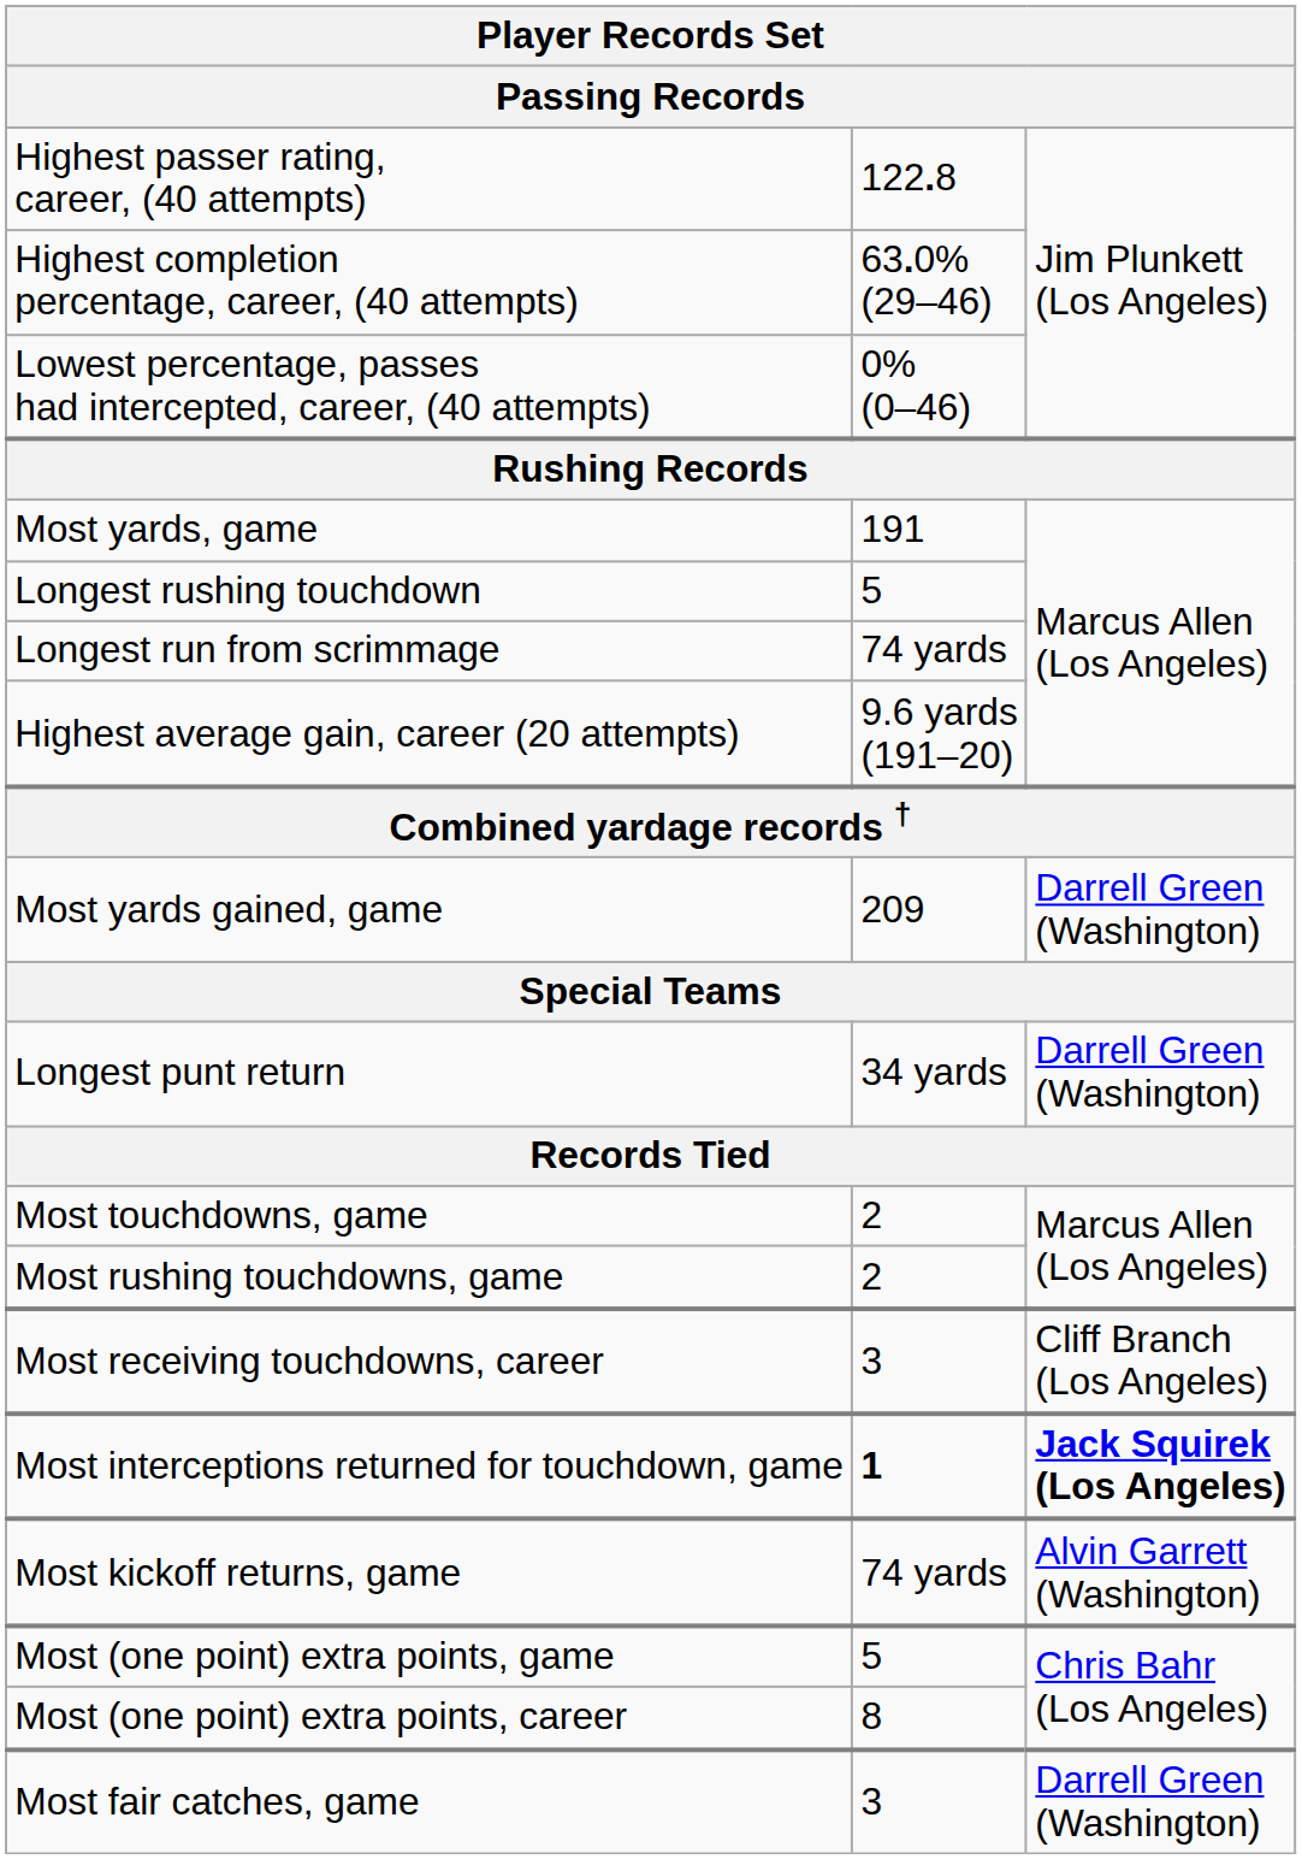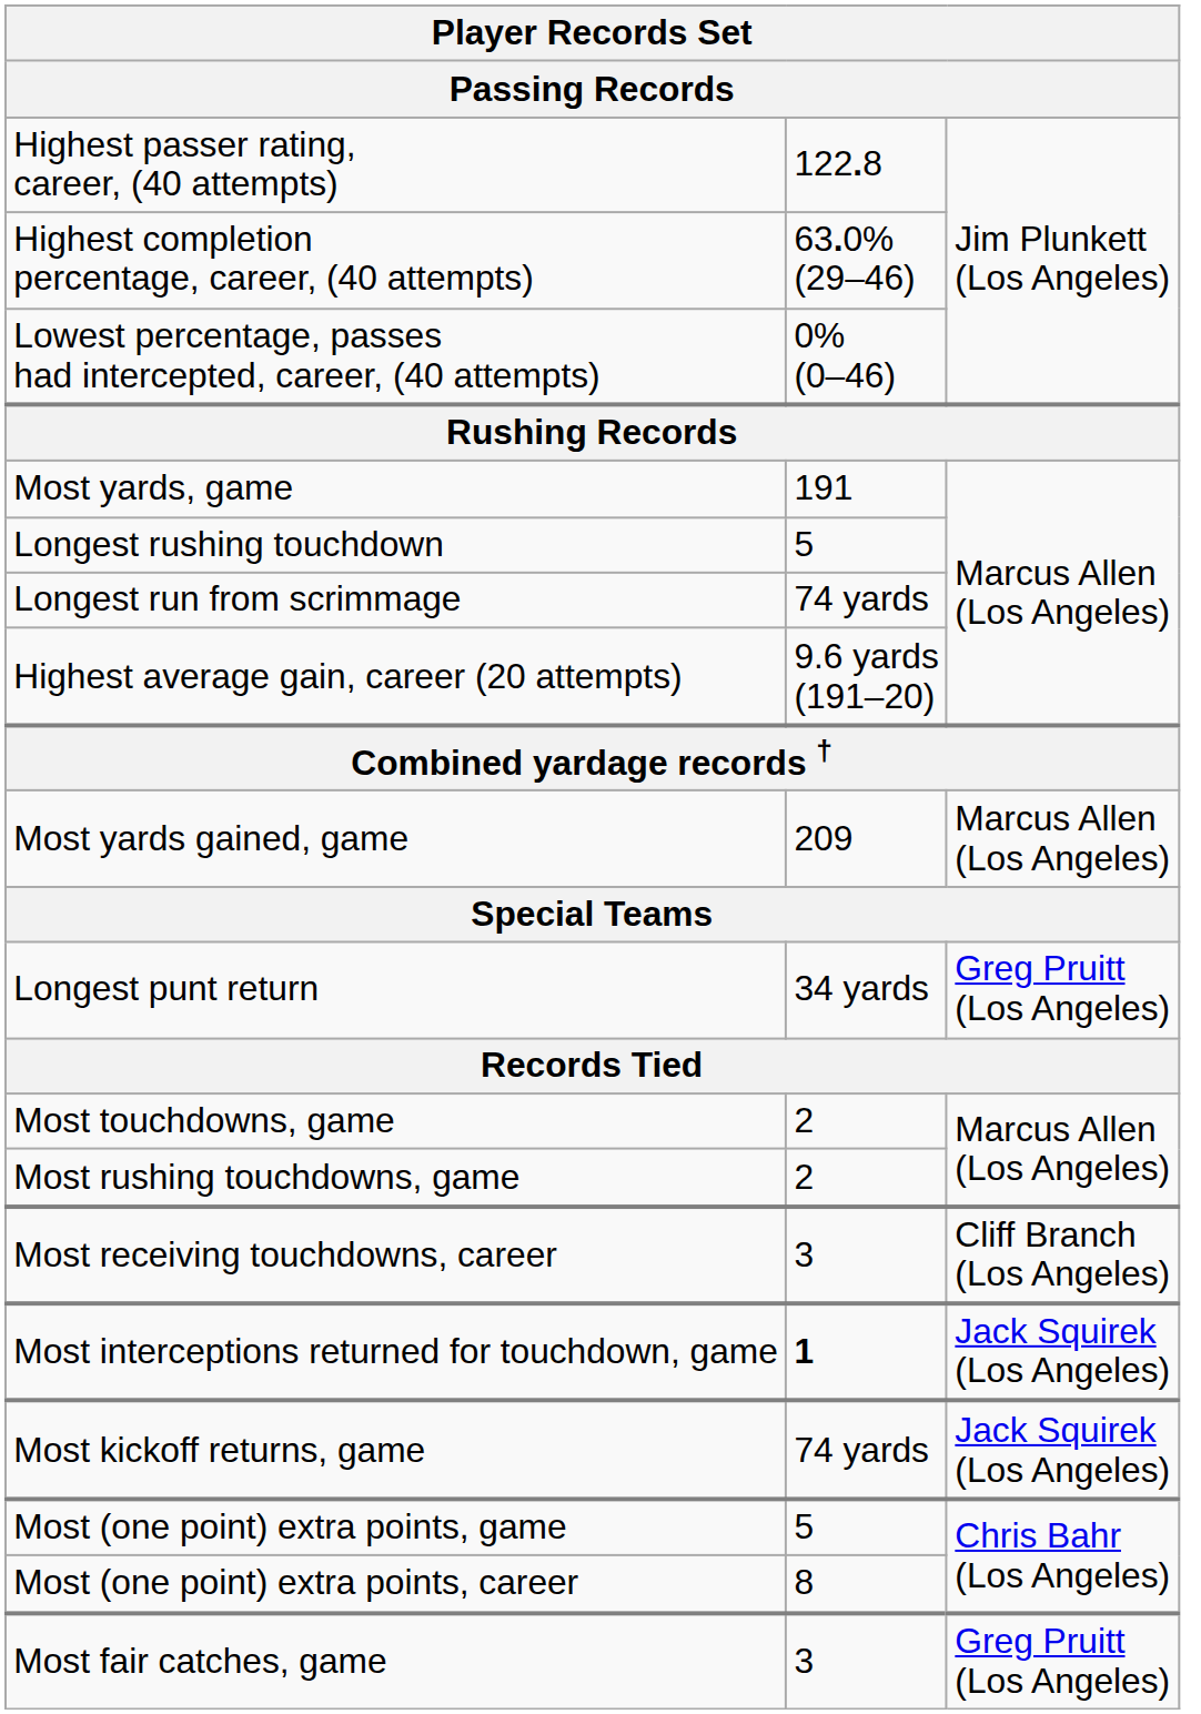 <table class="wikitable">
 <tr>
 <th colspan=3>Player Records Set</th>
 </tr>
 <tr>
 <th colspan=3>Passing Records</th>
 </tr>
 <tr>
 <td>Highest passer rating,<br> career, (40 attempts)</td>
 <td>122<strong>.</strong>8</td>
 <td rowspan=3>Jim Plunkett<br>(Los Angeles)</td>
 </tr>
 <tr>
 <td>Highest completion<br> percentage, career, (40 attempts)</td>
 <td>63<strong>.</strong>0%<br> (29–46)</td>
 </tr>
 <tr style="border-bottom: 2px solid gray">
 <td>Lowest percentage, passes<br> had intercepted, career, (40 attempts)</td>
 <td>0%<br> (0–46)</td>
 </tr>
 <tr>
 <th colspan=3>Rushing Records</th>
 </tr>
 <tr>
 <td>Most yards, game</td>
 <td>191</td>
 <td rowspan=4>Marcus Allen<br>(Los Angeles)</td>
 </tr>
 <tr>
 <td>Longest rushing touchdown</td>
 <td>5</td>
 </tr>
 <tr>
 <td>Longest run from scrimmage</td>
 <td>74 yards</td>
 </tr>
 <tr style="border-bottom: 2px solid gray">
 <td>Highest average gain, career (20 attempts)</td>
 <td>9.6 yards<br>(191–20)</td>
 </tr>
 <tr>
 <th colspan=3>Combined yardage records <sup>†</sup></th>
 </tr>
 <tr>
 <td>Most yards gained, game</td>
 <td>209</td>
-<td><a href='#'>Darrell Green</a><br>(Washington)</td>
+<td>Marcus Allen<br>(Los Angeles)</td>
 </tr>
 <tr>
 <th colspan=3>Special Teams</th>
 </tr>
 <tr>
 <td>Longest punt return</td>
 <td>34 yards</td>
-<td><a href='#'>Darrell Green</a><br>(Washington)</td>
+<td><a href='#'>Greg Pruitt</a><br>(Los Angeles)</td>
 </tr>
 <tr>
 <th colspan=3>Records Tied</th>
 </tr>
 <tr>
 <td>Most touchdowns, game</td>
 <td>2</td>
 <td rowspan=2>Marcus Allen<br>(Los Angeles)</td>
 </tr>
 <tr style="border-bottom: 2px solid gray">
 <td>Most rushing touchdowns, game</td>
 <td>2</td>
 </tr>
 <tr style="border-bottom: 2px solid gray">
 <td>Most receiving touchdowns, career</td>
 <td>3</td>
 <td>Cliff Branch<br>(Los Angeles)</td>
 </tr>
 <tr style="border-bottom: 2px solid gray">
 <td>Most interceptions returned for touchdown, game</td>
 <td><strong>1</strong></td>
-<td><strong><a href='#'>Jack Squirek</a><br>(Los Angeles)</strong></td>
+<td><a href='#'>Jack Squirek</a><br>(Los Angeles)</td>
 </tr>
 <tr style="border-bottom: 2px solid gray">
 <td>Most kickoff returns, game</td>
 <td>74 yards</td>
-<td><a href='#'>Alvin Garrett</a><br>(Washington)</td>
+<td><a href='#'>Jack Squirek</a><br>(Los Angeles)</td>
 </tr>
 <tr>
 <td>Most (one point) extra points, game</td>
 <td>5</td>
 <td rowspan=2 style="border-bottom: 2px solid gray"><a href='#'>Chris Bahr</a><br>(Los Angeles)</td>
 </tr>
 <tr style="border-bottom: 2px solid gray">
 <td>Most (one point) extra points, career</td>
 <td>8</td>
 </tr>
 <tr>
 <td>Most fair catches, game</td>
 <td>3</td>
-<td><a href='#'>Darrell Green</a><br>(Washington)</td>
+<td><a href='#'>Greg Pruitt</a><br>(Los Angeles)</td>
 </tr>
 </table>
